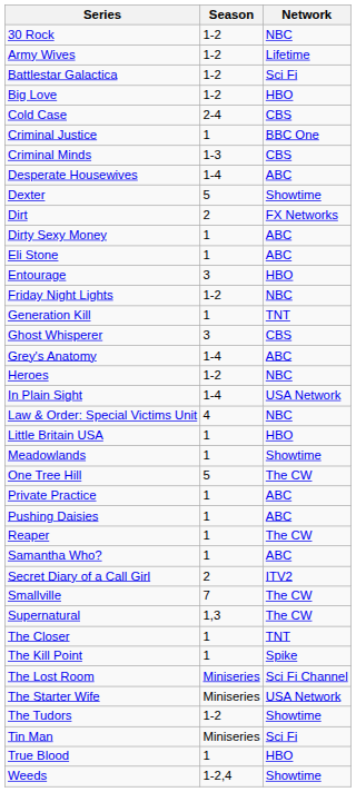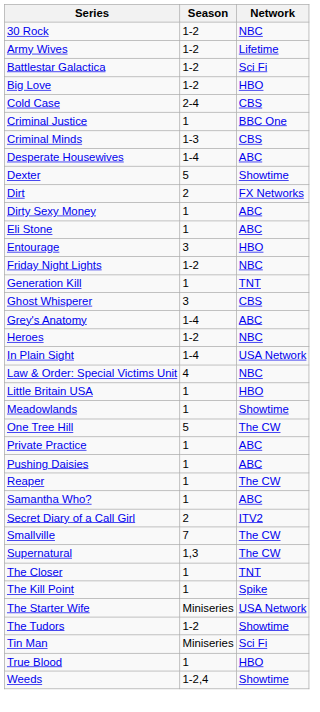 <table class="wikitable">
 <tr>
 <th rowspan="1" bgcolor="#f2f2f2">Series</th>
 <th bgcolor="#f2f2f2">Season</th>
 <th bgcolor="#f2f2f2">Network</th>
 </tr>
 <tr>
 <td><a href='#'>30 Rock</a></td>
 <td><div>1-2</div></td>
 <td><div><a href='#'>NBC</a></div></td>
 </tr>
 <tr>
 <td><a href='#'>Army Wives</a></td>
 <td><div>1-2</div></td>
 <td><div><a href='#'>Lifetime</a></div></td>
 </tr>
 <tr>
 <td><a href='#'>Battlestar Galactica</a></td>
 <td><div>1-2</div></td>
 <td><div><a href='#'>Sci Fi</a></div></td>
 </tr>
 <tr>
 <td><a href='#'>Big Love</a></td>
 <td><div>1-2</div></td>
 <td><div><a href='#'>HBO</a></div></td>
 </tr>
 <tr>
 <td><a href='#'>Cold Case</a></td>
 <td><div>2-4</div></td>
 <td><div><a href='#'>CBS</a></div></td>
 </tr>
 <tr>
 <td><a href='#'>Criminal Justice</a></td>
 <td><div>1</div></td>
 <td><div><a href='#'>BBC One</a></div></td>
 </tr>
 <tr>
 <td><a href='#'>Criminal Minds</a></td>
 <td><div>1-3</div></td>
 <td><div><a href='#'>CBS</a></div></td>
 </tr>
 <tr>
 <td><a href='#'>Desperate Housewives</a></td>
 <td><div>1-4</div></td>
 <td><div><a href='#'>ABC</a></div></td>
 </tr>
 <tr>
 <td><a href='#'>Dexter</a></td>
 <td><div>5</div></td>
 <td><div><a href='#'>Showtime</a></div></td>
 </tr>
 <tr>
 <td><a href='#'>Dirt</a></td>
 <td><div>2</div></td>
 <td><div><a href='#'>FX Networks</a></div></td>
 </tr>
 <tr>
 <td><a href='#'>Dirty Sexy Money</a></td>
 <td><div>1</div></td>
 <td><div><a href='#'>ABC</a></div></td>
 </tr>
 <tr>
 <td><a href='#'>Eli Stone</a></td>
 <td><div>1</div></td>
 <td><div><a href='#'>ABC</a></div></td>
 </tr>
 <tr>
 <td><a href='#'>Entourage</a></td>
 <td><div>3</div></td>
 <td><div><a href='#'>HBO</a></div></td>
 </tr>
 <tr>
 <td><a href='#'>Friday Night Lights</a></td>
 <td><div>1-2</div></td>
 <td><div><a href='#'>NBC</a></div></td>
 </tr>
 <tr>
 <td><a href='#'>Generation Kill</a></td>
 <td><div>1</div></td>
 <td><div><a href='#'>TNT</a></div></td>
 </tr>
 <tr>
 <td><a href='#'>Ghost Whisperer</a></td>
 <td><div>3</div></td>
 <td><div><a href='#'>CBS</a></div></td>
 </tr>
 <tr>
 <td><a href='#'>Grey's Anatomy</a></td>
 <td><div>1-4</div></td>
 <td><div><a href='#'>ABC</a></div></td>
 </tr>
 <tr>
 <td><a href='#'>Heroes</a></td>
 <td><div>1-2</div></td>
 <td><div><a href='#'>NBC</a></div></td>
 </tr>
 <tr>
 <td><a href='#'>In Plain Sight</a></td>
 <td><div>1-4</div></td>
 <td><div><a href='#'>USA Network</a></div></td>
 </tr>
 <tr>
 <td><a href='#'>Law & Order: Special Victims Unit</a></td>
 <td><div>4</div></td>
 <td><div><a href='#'>NBC</a></div></td>
 </tr>
 <tr>
 <td><a href='#'>Little Britain USA</a></td>
 <td><div>1</div></td>
 <td><div><a href='#'>HBO</a></div></td>
 </tr>
 <tr>
 <td><a href='#'>Meadowlands</a></td>
 <td><div>1</div></td>
 <td><div><a href='#'>Showtime</a></div></td>
 </tr>
 <tr>
 <td><a href='#'>One Tree Hill</a></td>
 <td><div>5</div></td>
 <td><div><a href='#'>The CW</a></div></td>
 </tr>
 <tr>
 <td><a href='#'>Private Practice</a></td>
 <td><div>1</div></td>
 <td><div><a href='#'>ABC</a></div></td>
 </tr>
 <tr>
 <td><a href='#'>Pushing Daisies</a></td>
 <td><div>1</div></td>
 <td><div><a href='#'>ABC</a></div></td>
 </tr>
 <tr>
 <td><a href='#'>Reaper</a></td>
 <td><div>1</div></td>
 <td><div><a href='#'>The CW</a></div></td>
 </tr>
 <tr>
 <td><a href='#'>Samantha Who?</a></td>
 <td><div>1</div></td>
 <td><div><a href='#'>ABC</a></div></td>
 </tr>
 <tr>
 <td><a href='#'>Secret Diary of a Call Girl</a></td>
 <td><div>2</div></td>
 <td><div><a href='#'>ITV2</a></div></td>
 </tr>
 <tr>
 <td><a href='#'>Smallville</a></td>
 <td><div>7</div></td>
 <td><div><a href='#'>The CW</a></div></td>
 </tr>
 <tr>
 <td><a href='#'>Supernatural</a></td>
 <td><div>1,3</div></td>
 <td><div><a href='#'>The CW</a></div></td>
 </tr>
 <tr>
 <td><a href='#'>The Closer</a></td>
 <td><div>1</div></td>
 <td><div><a href='#'>TNT</a></div></td>
 </tr>
 <tr>
 <td><a href='#'>The Kill Point</a></td>
 <td><div>1</div></td>
 <td><div><a href='#'>Spike</a></div></td>
 </tr>
 <tr>
-<td><a href='#'>The Lost Room</a></td>
-<td><div><a href='#'>Miniseries</a></div></td>
-<td><div><a href='#'>Sci Fi Channel</a></div></td>
-</tr>
-<tr>
 <td><a href='#'>The Starter Wife</a></td>
 <td><div>Miniseries</div></td>
 <td><div><a href='#'>USA Network</a></div></td>
 </tr>
 <tr>
 <td><a href='#'>The Tudors</a></td>
 <td><div>1-2</div></td>
 <td><div><a href='#'>Showtime</a></div></td>
 </tr>
 <tr>
 <td><a href='#'>Tin Man</a></td>
 <td><div>Miniseries</div></td>
 <td><div><a href='#'>Sci Fi</a></div></td>
 </tr>
 <tr>
 <td><a href='#'>True Blood</a></td>
 <td><div>1</div></td>
 <td><div><a href='#'>HBO</a></div></td>
 </tr>
 <tr>
 <td><a href='#'>Weeds</a></td>
 <td><div>1-2,4</div></td>
 <td><div><a href='#'>Showtime</a></div></td>
 </tr>
 </table>
